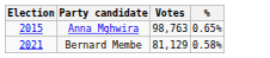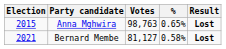 <table class="wikitable" style="text-align:center">
 <tr>
 <th>Election</th>
 <th>Party candidate</th>
 <th><strong>Votes</strong></th>
 <th><strong>%</strong></th>
+<th>Result</th>
 </tr>
 <tr>
 <td><a href='#'>2015</a></td>
 <td><a href='#'>Anna Mghwira</a></td>
 <td>98,763</td>
 <td>0.65%</td>
+<td><strong>Lost</strong> </td>
 </tr>
 <tr>
 <td><a href='#'>2021</a></td>
 <td>Bernard Membe</td>
-<td>81,129</td>
+<td>81,127</td>
 <td>0.58%</td>
+<td><strong>Lost</strong> </td>
 </tr>
 </table>
